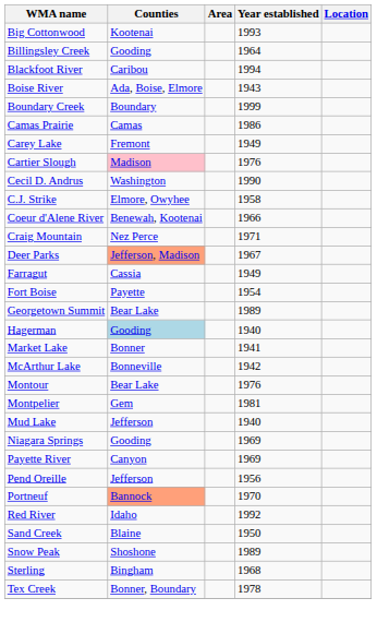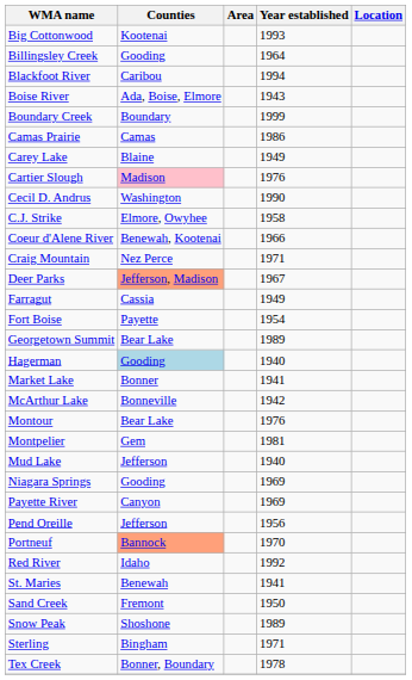 <table class="wikitable sortable">
 <tr>
 <th>WMA name</th>
 <th>Counties</th>
 <th>Area</th>
 <th>Year established</th>
 <th><a href='#'>Location</a></th>
 </tr>
 <tr>
 <td><a href='#'>Big Cottonwood</a></td>
 <td><a href='#'>Kootenai</a></td>
 <td></td>
 <td>1993</td>
 <td></td>
 </tr>
 <tr>
 <td><a href='#'>Billingsley Creek</a></td>
 <td><a href='#'>Gooding</a></td>
 <td></td>
 <td>1964</td>
 <td></td>
 </tr>
 <tr>
 <td><a href='#'>Blackfoot River</a></td>
 <td><a href='#'>Caribou</a></td>
 <td></td>
 <td>1994</td>
 <td></td>
 </tr>
 <tr>
 <td><a href='#'>Boise River</a></td>
 <td><a href='#'>Ada</a>, <a href='#'>Boise</a>, <a href='#'>Elmore</a></td>
 <td></td>
 <td>1943</td>
 <td></td>
 </tr>
 <tr>
 <td><a href='#'>Boundary Creek</a></td>
 <td><a href='#'>Boundary</a></td>
 <td></td>
 <td>1999</td>
 <td></td>
 </tr>
 <tr>
 <td><a href='#'>Camas Prairie</a></td>
 <td><a href='#'>Camas</a></td>
 <td></td>
 <td>1986</td>
 <td></td>
 </tr>
 <tr>
 <td><a href='#'>Carey Lake</a></td>
-<td><a href='#'>Fremont</a></td>
+<td><a href='#'>Blaine</a></td>
 <td></td>
 <td>1949</td>
 <td></td>
 </tr>
 <tr>
 <td><a href='#'>Cartier Slough</a></td>
 <td style="background: pink;"><a href='#'>Madison</a></td>
 <td></td>
 <td>1976</td>
 <td></td>
 </tr>
 <tr>
 <td><a href='#'>Cecil D. Andrus</a></td>
 <td><a href='#'>Washington</a></td>
 <td></td>
 <td>1990</td>
 <td></td>
 </tr>
 <tr>
 <td><a href='#'>C.J. Strike</a></td>
 <td><a href='#'>Elmore</a>, <a href='#'>Owyhee</a></td>
 <td></td>
 <td>1958</td>
 <td></td>
 </tr>
 <tr>
 <td><a href='#'>Coeur d'Alene River</a></td>
 <td><a href='#'>Benewah</a>, <a href='#'>Kootenai</a></td>
 <td></td>
 <td>1966</td>
 <td></td>
 </tr>
 <tr>
 <td><a href='#'>Craig Mountain</a></td>
 <td><a href='#'>Nez Perce</a></td>
 <td></td>
 <td>1971</td>
 <td></td>
 </tr>
 <tr>
 <td><a href='#'>Deer Parks</a></td>
 <td style="background: lightsalmon;"><a href='#'>Jefferson</a>, <a href='#'>Madison</a></td>
 <td></td>
 <td>1967</td>
 <td></td>
 </tr>
 <tr>
 <td><a href='#'>Farragut</a></td>
 <td><a href='#'>Cassia</a></td>
 <td></td>
 <td>1949</td>
 <td></td>
 </tr>
 <tr>
 <td><a href='#'>Fort Boise</a></td>
 <td><a href='#'>Payette</a></td>
 <td></td>
 <td>1954</td>
 <td></td>
 </tr>
 <tr>
 <td><a href='#'>Georgetown Summit</a></td>
 <td><a href='#'>Bear Lake</a></td>
 <td></td>
 <td>1989</td>
 <td></td>
 </tr>
 <tr>
 <td><a href='#'>Hagerman</a></td>
 <td style="background: lightblue;"><a href='#'>Gooding</a></td>
 <td></td>
 <td>1940</td>
 <td></td>
 </tr>
 <tr>
 <td><a href='#'>Market Lake</a></td>
 <td><a href='#'>Bonner</a></td>
 <td></td>
 <td>1941</td>
 <td></td>
 </tr>
 <tr>
 <td><a href='#'>McArthur Lake</a></td>
 <td><a href='#'>Bonneville</a></td>
 <td></td>
 <td>1942</td>
 <td></td>
 </tr>
 <tr>
 <td><a href='#'>Montour</a></td>
 <td><a href='#'>Bear Lake</a></td>
 <td></td>
 <td>1976</td>
 <td></td>
 </tr>
 <tr>
 <td><a href='#'>Montpelier</a></td>
 <td><a href='#'>Gem</a></td>
 <td></td>
 <td>1981</td>
 <td></td>
 </tr>
 <tr>
 <td><a href='#'>Mud Lake</a></td>
 <td><a href='#'>Jefferson</a></td>
 <td></td>
 <td>1940</td>
 <td></td>
 </tr>
 <tr>
 <td><a href='#'>Niagara Springs</a></td>
 <td><a href='#'>Gooding</a></td>
 <td></td>
 <td>1969</td>
 <td></td>
 </tr>
 <tr>
 <td><a href='#'>Payette River</a></td>
 <td><a href='#'>Canyon</a></td>
 <td></td>
 <td>1969</td>
 <td></td>
 </tr>
 <tr>
 <td><a href='#'>Pend Oreille</a></td>
 <td><a href='#'>Jefferson</a></td>
 <td></td>
 <td>1956</td>
 <td></td>
 </tr>
 <tr>
 <td><a href='#'>Portneuf</a></td>
 <td style="background: lightsalmon;"><a href='#'>Bannock</a></td>
 <td></td>
 <td>1970</td>
 <td></td>
 </tr>
 <tr>
 <td><a href='#'>Red River</a></td>
 <td><a href='#'>Idaho</a></td>
 <td></td>
 <td>1992</td>
 <td></td>
 </tr>
 <tr>
+<td><a href='#'>St. Maries</a></td>
+<td><a href='#'>Benewah</a></td>
+<td></td>
+<td>1941</td>
+<td></td>
+</tr>
+<tr>
 <td><a href='#'>Sand Creek</a></td>
-<td><a href='#'>Blaine</a></td>
+<td><a href='#'>Fremont</a></td>
 <td></td>
 <td>1950</td>
 <td></td>
 </tr>
 <tr>
 <td><a href='#'>Snow Peak</a></td>
 <td><a href='#'>Shoshone</a></td>
 <td></td>
 <td>1989</td>
 <td></td>
 </tr>
 <tr>
 <td><a href='#'>Sterling</a></td>
 <td><a href='#'>Bingham</a></td>
 <td></td>
-<td>1968</td>
+<td>1971</td>
 <td></td>
 </tr>
 <tr>
 <td><a href='#'>Tex Creek</a></td>
 <td><a href='#'>Bonner</a>, <a href='#'>Boundary</a></td>
 <td></td>
 <td>1978</td>
 <td></td>
 </tr>
 <tr>
 </tr>
 </table>
